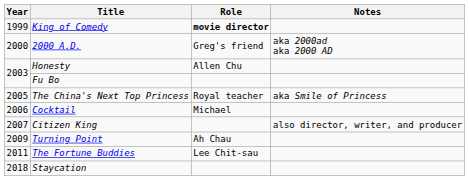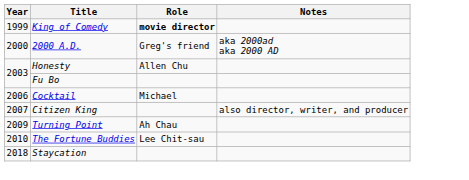 <table class="wikitable">
 <tr>
 <th>Year</th>
 <th>Title</th>
 <th>Role</th>
 <th>Notes</th>
 </tr>
 <tr>
 <td>1999</td>
 <td><em><a href='#'>King of Comedy</a></em></td>
 <td><strong>movie director</strong></td>
 <td></td>
 </tr>
 <tr>
 <td>2000</td>
 <td><em><a href='#'>2000 A.D.</a></em></td>
 <td>Greg's friend</td>
 <td>aka <em>2000ad</em> <br> aka <em>2000 AD</em></td>
 </tr>
 <tr>
 <td rowspan="2">2003</td>
 <td><em>Honesty</em></td>
 <td>Allen Chu</td>
 <td></td>
 </tr>
 <tr>
 <td><em>Fu Bo</em></td>
 <td></td>
 <td></td>
 </tr>
 <tr>
-<td>2005</td>
-<td><em>The China's Next Top Princess</em></td>
-<td>Royal teacher</td>
-<td>aka <em>Smile of Princess</em></td>
-</tr>
-<tr>
 <td>2006</td>
 <td><em><a href='#'>Cocktail</a></em></td>
 <td>Michael</td>
 <td></td>
 </tr>
 <tr>
 <td>2007</td>
 <td><em>Citizen King</em></td>
 <td></td>
 <td>also director, writer, and producer</td>
 </tr>
 <tr>
 <td>2009</td>
 <td><em><a href='#'>Turning Point</a></em></td>
 <td>Ah Chau</td>
 <td></td>
 </tr>
 <tr>
-<td>2011</td>
+<td>2010</td>
 <td><em><a href='#'>The Fortune Buddies</a></em></td>
 <td>Lee Chit-sau</td>
 <td></td>
 </tr>
 <tr>
 <td>2018</td>
 <td><em>Staycation</em></td>
 <td></td>
 <td></td>
 </tr>
 </table>
